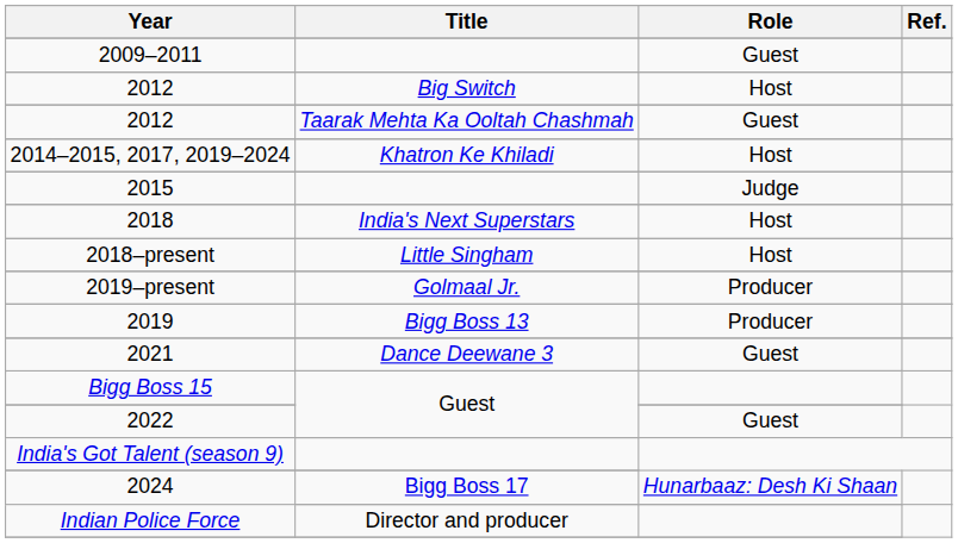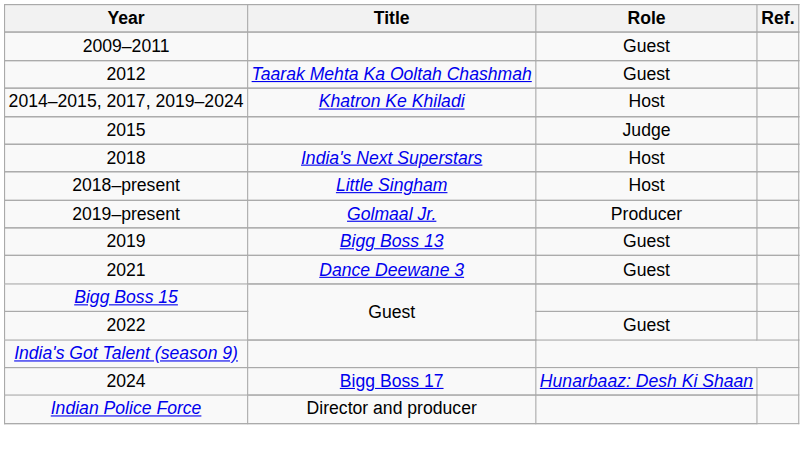 <table class="wikitable sortable">
 <tr>
 </tr>
 <tr - style="text-align:center;">
 <th>Year</th>
 <th>Title</th>
 <th>Role</th>
 <th>Ref.</th>
 </tr>
 <tr>
 </tr>
 <tr - style="text-align:center;">
 <td>2009–2011</td>
 <td></td>
 <td>Guest</td>
 <td></td>
 </tr>
 <tr>
-</tr>
-<tr - style="text-align:center;">
-<td>2012</td>
-<td><em><a href='#'>Big Switch</a></em></td>
-<td>Host</td>
-<td></td>
 </tr>
 <tr>
 </tr>
 <tr - style="text-align:center;">
 <td>2012</td>
 <td><em><a href='#'>Taarak Mehta Ka Ooltah Chashmah</a></em></td>
 <td>Guest</td>
 <td></td>
 </tr>
 <tr>
 </tr>
 <tr - style="text-align:center;">
 <td>2014–2015, 2017, 2019–2024</td>
 <td><em><a href='#'>Khatron Ke Khiladi</a></em></td>
 <td>Host</td>
 <td></td>
 </tr>
 <tr>
 </tr>
 <tr - style="text-align:center;">
 <td>2015</td>
 <td></td>
 <td>Judge</td>
 <td></td>
 </tr>
 <tr>
 </tr>
 <tr - style="text-align:center;">
 <td>2018</td>
 <td><em><a href='#'>India's Next Superstars</a></em></td>
 <td>Host</td>
 <td></td>
 </tr>
 <tr>
 </tr>
 <tr - style="text-align:center;">
 <td>2018–present</td>
 <td><em><a href='#'>Little Singham</a></em></td>
 <td>Host</td>
 <td></td>
 </tr>
 <tr>
 </tr>
 <tr - style="text-align:center;">
 <td>2019–present</td>
 <td><em><a href='#'>Golmaal Jr.</a></em></td>
 <td>Producer</td>
 <td></td>
 </tr>
 <tr>
 </tr>
 <tr - style="text-align:center;">
 <td>2019</td>
 <td><em><a href='#'>Bigg Boss 13</a></em></td>
-<td>Producer</td>
+<td>Guest</td>
 <td></td>
 </tr>
 <tr>
 </tr>
 <tr - style="text-align:center;">
 <td rowspan="2">2021</td>
 <td><em><a href='#'>Dance Deewane 3</a></em></td>
 <td>Guest</td>
 <td></td>
 </tr>
 <tr>
 </tr>
 <tr - style="text-align:center;">
 <td><em><a href='#'>Bigg Boss 15</a></em></td>
 <td rowspan="3">Guest</td>
 <td></td>
 </tr>
 <tr>
 </tr>
 <tr - style="text-align:center;">
 <td rowspan="2">2022</td>
 <td>Guest</td>
 <td></td>
 </tr>
 <tr>
 </tr>
 <tr - style="text-align:center;">
 <td><em><a href='#'>India's Got Talent (season 9)</a></em></td>
 <td></td>
 </tr>
 <tr>
 </tr>
 <tr - style="text-align:center;">
 <td rowspan="2">2024</td>
 <td><a href='#'>Bigg Boss 17</a></td>
 <td><em><a href='#'>Hunarbaaz: Desh Ki Shaan</a></em></td>
 <td></td>
 </tr>
 <tr>
 </tr>
 <tr - style="text-align:center;">
 <td><em><a href='#'>Indian Police Force</a></em></td>
 <td>Director and producer</td>
 <td></td>
 </tr>
 <tr>
 </tr>
 </table>
